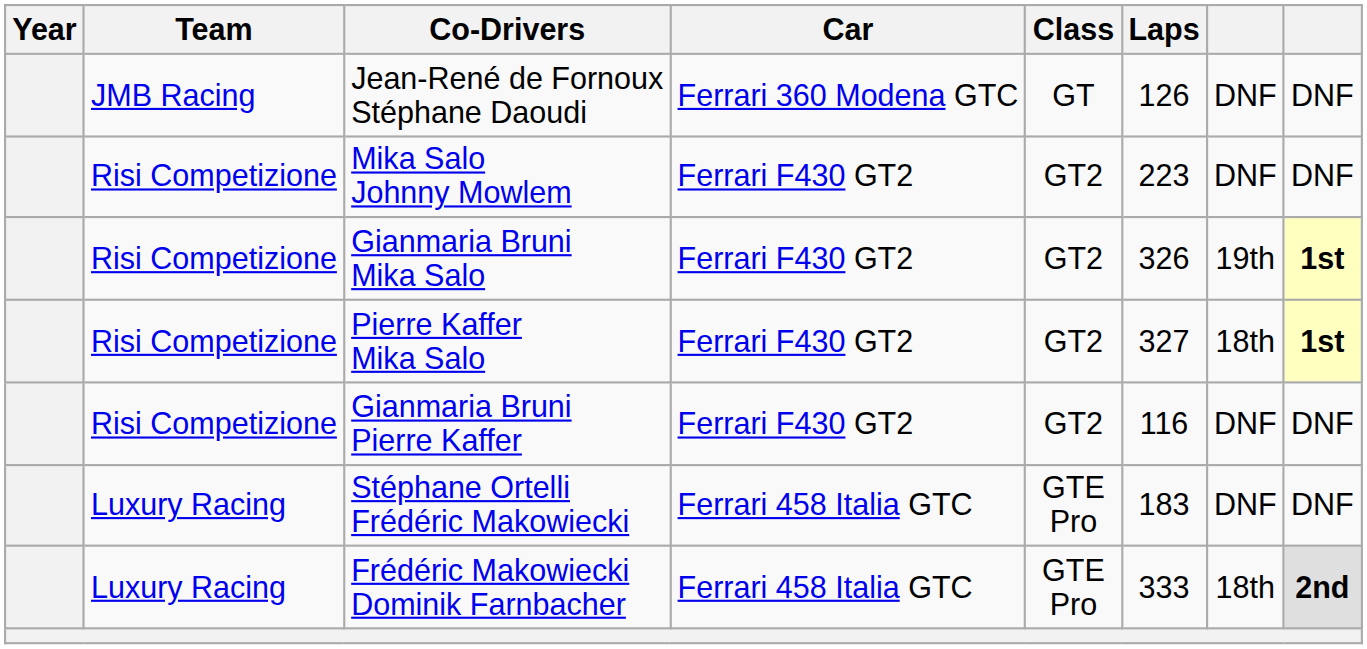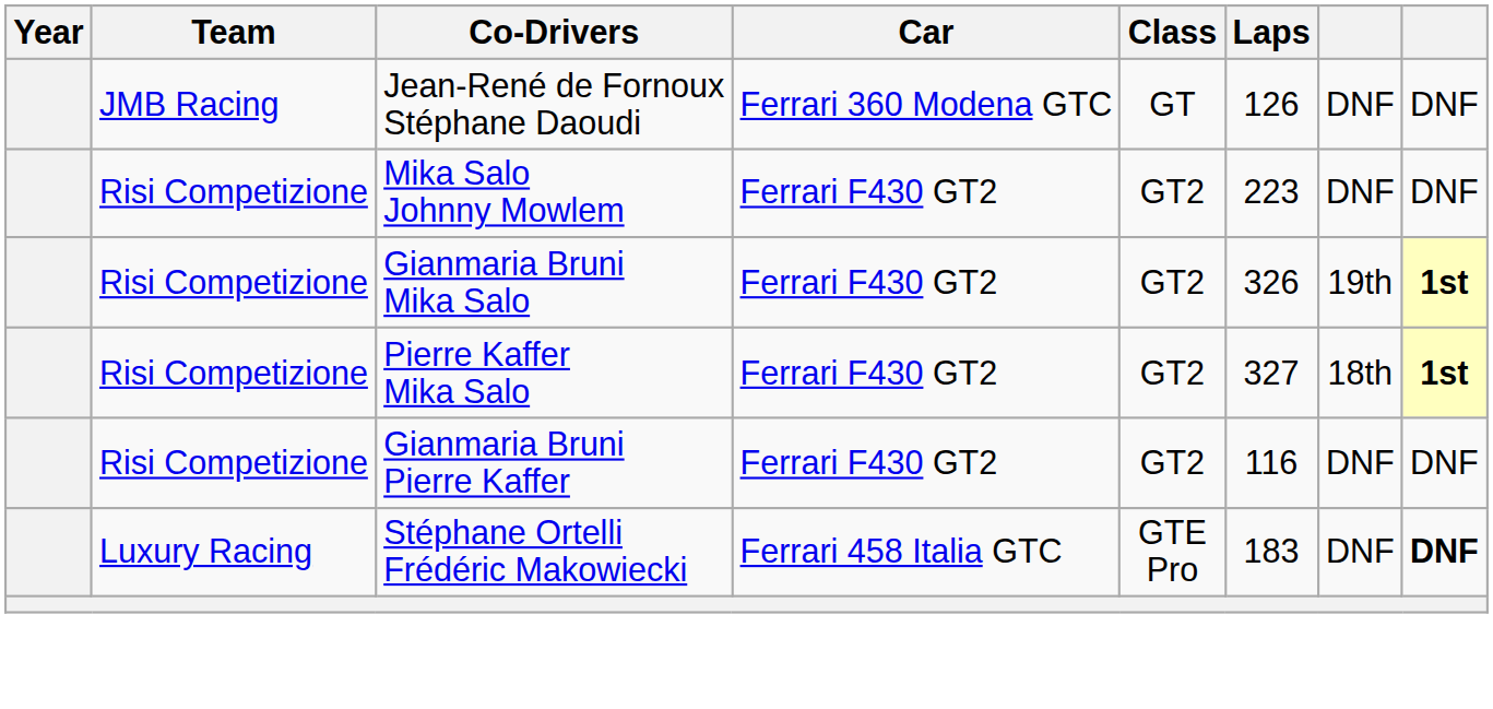 <table class="wikitable" style="text-align:center; font-size:90%">
 <tr>
 <th>Year</th>
 <th>Team</th>
 <th>Co-Drivers</th>
 <th>Car</th>
 <th>Class</th>
 <th>Laps</th>
 <th></th>
 <th></th>
 </tr>
 <tr>
 <th></th>
 <td align="left"> <a href='#'>JMB Racing</a></td>
 <td align="left"> Jean-René de Fornoux<br> Stéphane Daoudi</td>
 <td align="left"><a href='#'>Ferrari 360 Modena</a> GTC</td>
 <td>GT</td>
 <td>126</td>
 <td>DNF</td>
 <td>DNF</td>
 </tr>
 <tr>
 <th></th>
 <td align="left"> <a href='#'>Risi Competizione</a></td>
 <td align="left"> <a href='#'>Mika Salo</a><br> <a href='#'>Johnny Mowlem</a></td>
 <td align="left"><a href='#'>Ferrari F430</a> GT2</td>
 <td>GT2</td>
 <td>223</td>
 <td>DNF</td>
 <td>DNF</td>
 </tr>
 <tr>
 <th></th>
 <td align="left"> <a href='#'>Risi Competizione</a></td>
 <td align="left"> <a href='#'>Gianmaria Bruni</a><br> <a href='#'>Mika Salo</a></td>
 <td align="left"><a href='#'>Ferrari F430</a> GT2</td>
 <td>GT2</td>
 <td>326</td>
 <td>19th</td>
 <td style="background:#FFFFBF;"><strong>1st</strong></td>
 </tr>
 <tr>
 <th></th>
 <td align="left"> <a href='#'>Risi Competizione</a></td>
 <td align="left"> <a href='#'>Pierre Kaffer</a><br> <a href='#'>Mika Salo</a></td>
 <td align="left"><a href='#'>Ferrari F430</a> GT2</td>
 <td>GT2</td>
 <td>327</td>
 <td>18th</td>
 <td style="background:#FFFFBF;"><strong>1st</strong></td>
 </tr>
 <tr>
 <th></th>
 <td align="left"> <a href='#'>Risi Competizione</a></td>
 <td align="left"> <a href='#'>Gianmaria Bruni</a><br> <a href='#'>Pierre Kaffer</a></td>
 <td align="left"><a href='#'>Ferrari F430</a> GT2</td>
 <td>GT2</td>
 <td>116</td>
 <td>DNF</td>
 <td>DNF</td>
 </tr>
 <tr>
 <th></th>
 <td align="left"> <a href='#'>Luxury Racing</a></td>
 <td align="left"> <a href='#'>Stéphane Ortelli</a><br> <a href='#'>Frédéric Makowiecki</a></td>
 <td align="left"><a href='#'>Ferrari 458 Italia</a> GTC</td>
 <td>GTE<br>Pro</td>
 <td>183</td>
 <td>DNF</td>
-<td>DNF</td>
-</tr>
-<tr>
-<th></th>
-<td align="left"> <a href='#'>Luxury Racing</a></td>
-<td align="left"> <a href='#'>Frédéric Makowiecki</a><br> <a href='#'>Dominik Farnbacher</a></td>
-<td align="left"><a href='#'>Ferrari 458 Italia</a> GTC</td>
-<td>GTE<br>Pro</td>
-<td>333</td>
-<td>18th</td>
-<td style="background:#DFDFDF;"><strong>2nd</strong></td>
+<td><strong>DNF</strong></td>
 </tr>
 <tr>
 <th colspan="8"></th>
 </tr>
 </table>
